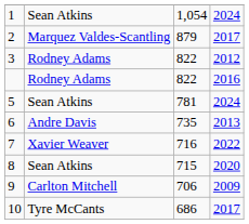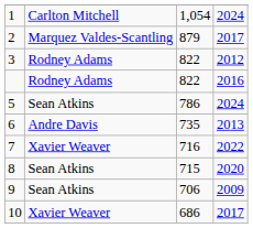 <table class="wikitable">
 <tr>
 </tr>
 <tr>
 <td>1</td>
-<td>Sean Atkins</td>
+<td><a href='#'>Carlton Mitchell</a></td>
 <td>1,054</td>
 <td><a href='#'>2024</a></td>
 </tr>
 <tr>
 <td>2</td>
 <td><a href='#'>Marquez Valdes-Scantling</a></td>
 <td>879</td>
 <td><a href='#'>2017</a></td>
 </tr>
 <tr>
 <td>3</td>
 <td><a href='#'>Rodney Adams</a></td>
 <td>822</td>
 <td><a href='#'>2012</a></td>
 </tr>
 <tr>
 <td></td>
 <td><a href='#'>Rodney Adams</a></td>
 <td>822</td>
 <td><a href='#'>2016</a></td>
 </tr>
 <tr>
 <td>5</td>
 <td>Sean Atkins</td>
-<td>781</td>
+<td>786</td>
 <td><a href='#'>2024</a></td>
 </tr>
 <tr>
 <td>6</td>
 <td><a href='#'>Andre Davis</a></td>
 <td>735</td>
 <td><a href='#'>2013</a></td>
 </tr>
 <tr>
 <td>7</td>
 <td><a href='#'>Xavier Weaver</a></td>
 <td>716</td>
 <td><a href='#'>2022</a></td>
 </tr>
 <tr>
 <td>8</td>
 <td>Sean Atkins</td>
 <td>715</td>
 <td><a href='#'>2020</a></td>
 </tr>
 <tr>
 <td>9</td>
-<td><a href='#'>Carlton Mitchell</a></td>
+<td>Sean Atkins</td>
 <td>706</td>
 <td><a href='#'>2009</a></td>
 </tr>
 <tr>
 <td>10</td>
-<td>Tyre McCants</td>
+<td><a href='#'>Xavier Weaver</a></td>
 <td>686</td>
 <td><a href='#'>2017</a></td>
 </tr>
 </table>
